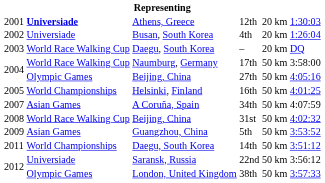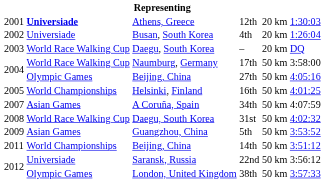 <table>
 <tr>
 <th colspan="6">Representing </th>
 </tr>
 <tr>
 <td>2001</td>
 <td><strong><a href='#'>Universiade</a></strong></td>
 <td><a href='#'>Athens, Greece</a></td>
 <td>12th</td>
 <td>20 km</td>
 <td><a href='#'>1:30:03</a></td>
 </tr>
 <tr>
 <td>2002</td>
 <td><a href='#'>Universiade</a></td>
 <td><a href='#'>Busan</a>, <a href='#'>South Korea</a></td>
 <td>4th</td>
 <td>20 km</td>
 <td><a href='#'>1:26:04</a></td>
 </tr>
 <tr>
 <td>2003</td>
 <td><a href='#'>World Race Walking Cup</a></td>
 <td><a href='#'>Daegu</a>, <a href='#'>South Korea</a></td>
 <td>–</td>
 <td>20 km</td>
 <td><a href='#'>DQ</a></td>
 </tr>
 <tr>
 <td rowspan=2>2004</td>
 <td><a href='#'>World Race Walking Cup</a></td>
 <td><a href='#'>Naumburg</a>, <a href='#'>Germany</a></td>
 <td>17th</td>
 <td>50 km</td>
 <td>3:58:00</td>
 </tr>
 <tr>
 <td><a href='#'>Olympic Games</a></td>
 <td><a href='#'>Beijing, China</a></td>
 <td>27th</td>
 <td>50 km</td>
 <td><a href='#'>4:05:16</a></td>
 </tr>
 <tr>
 <td>2005</td>
 <td><a href='#'>World Championships</a></td>
 <td><a href='#'>Helsinki</a>, <a href='#'>Finland</a></td>
 <td>16th</td>
 <td>50 km</td>
 <td><a href='#'>4:01:25</a></td>
 </tr>
 <tr>
 <td>2007</td>
 <td><a href='#'>Asian Games</a></td>
 <td><a href='#'>A Coruña, Spain</a></td>
 <td>34th</td>
 <td>50 km</td>
 <td>4:07:59</td>
 </tr>
 <tr>
 <td>2008</td>
 <td><a href='#'>World Race Walking Cup</a></td>
-<td><a href='#'>Beijing, China</a></td>
+<td><a href='#'>Daegu, South Korea</a></td>
 <td>31st</td>
 <td>50 km</td>
 <td><a href='#'>4:02:32</a></td>
 </tr>
 <tr>
 <td>2009</td>
 <td><a href='#'>Asian Games</a></td>
 <td><a href='#'>Guangzhou, China</a></td>
 <td>5th</td>
 <td>50 km</td>
 <td><a href='#'>3:53:52</a></td>
 </tr>
 <tr>
 <td>2011</td>
 <td><a href='#'>World Championships</a></td>
-<td><a href='#'>Daegu, South Korea</a></td>
+<td><a href='#'>Beijing, China</a></td>
 <td>14th</td>
 <td>50 km</td>
 <td><a href='#'>3:51:12</a></td>
 </tr>
 <tr>
 <td rowspan=2>2012</td>
 <td><a href='#'>Universiade</a></td>
 <td><a href='#'>Saransk, Russia</a></td>
 <td>22nd</td>
 <td>50 km</td>
 <td>3:56:12</td>
 </tr>
 <tr>
 <td><a href='#'>Olympic Games</a></td>
 <td><a href='#'>London, United Kingdom</a></td>
 <td>38th</td>
 <td>50 km</td>
 <td><a href='#'>3:57:33</a></td>
 </tr>
 </table>
